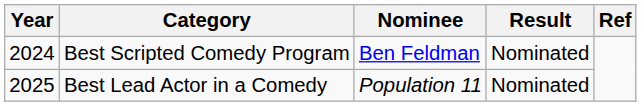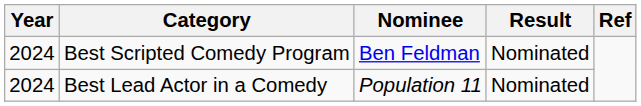 <table class="wikitable">
 <tr>
 <th>Year</th>
 <th>Category</th>
 <th>Nominee</th>
 <th>Result</th>
 <th>Ref</th>
 </tr>
 <tr>
 <td>2024</td>
 <td>Best Scripted Comedy Program</td>
 <td><a href='#'>Ben Feldman</a></td>
 <td>Nominated</td>
 <td rowspan="2"></td>
 </tr>
 <tr>
-<td>2025</td>
+<td>2024</td>
 <td>Best Lead Actor in a Comedy</td>
 <td><em>Population 11</em></td>
 <td>Nominated</td>
 </tr>
 </table>
